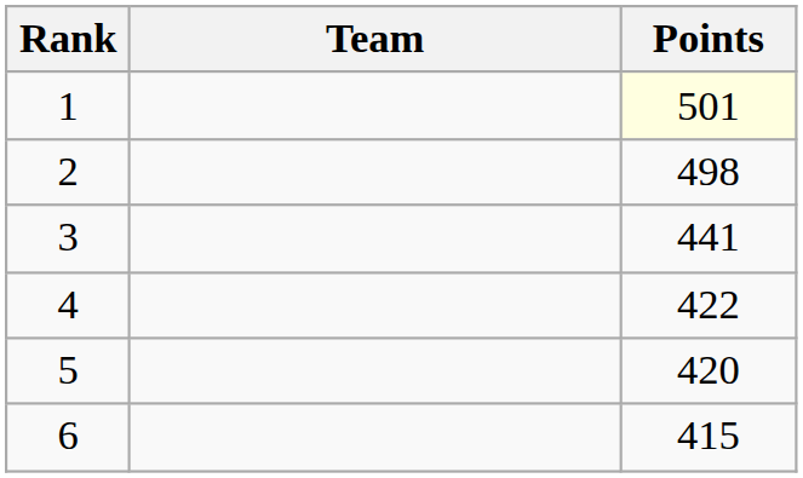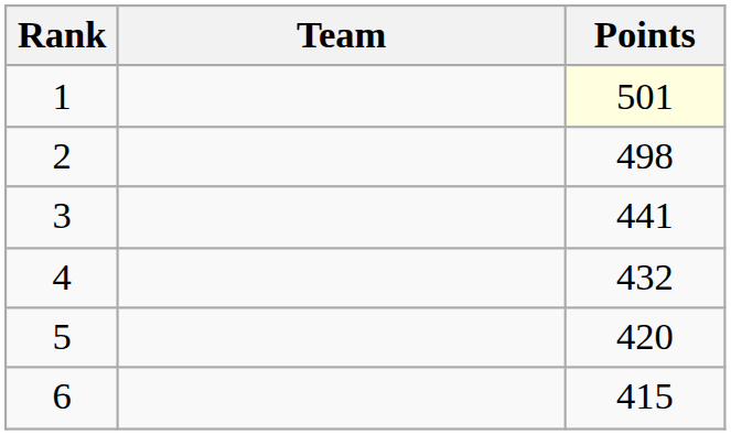 <table class="wikitable" style="text-align:center;">
 <tr>
 <th width=40>Rank</th>
 <th width=180>Team</th>
 <th width=60>Points</th>
 </tr>
 <tr>
 <td>1</td>
 <td align=left></td>
 <td style="background: lightyellow;">501</td>
 </tr>
 <tr>
 <td>2</td>
 <td align=left></td>
 <td>498</td>
 </tr>
 <tr>
 <td>3</td>
 <td align=left></td>
 <td>441</td>
 </tr>
 <tr>
 <td>4</td>
 <td align=left></td>
-<td>422</td>
+<td>432</td>
 </tr>
 <tr>
 <td>5</td>
 <td align=left></td>
 <td>420</td>
 </tr>
 <tr>
 <td>6</td>
 <td align=left></td>
 <td>415</td>
 </tr>
 </table>
